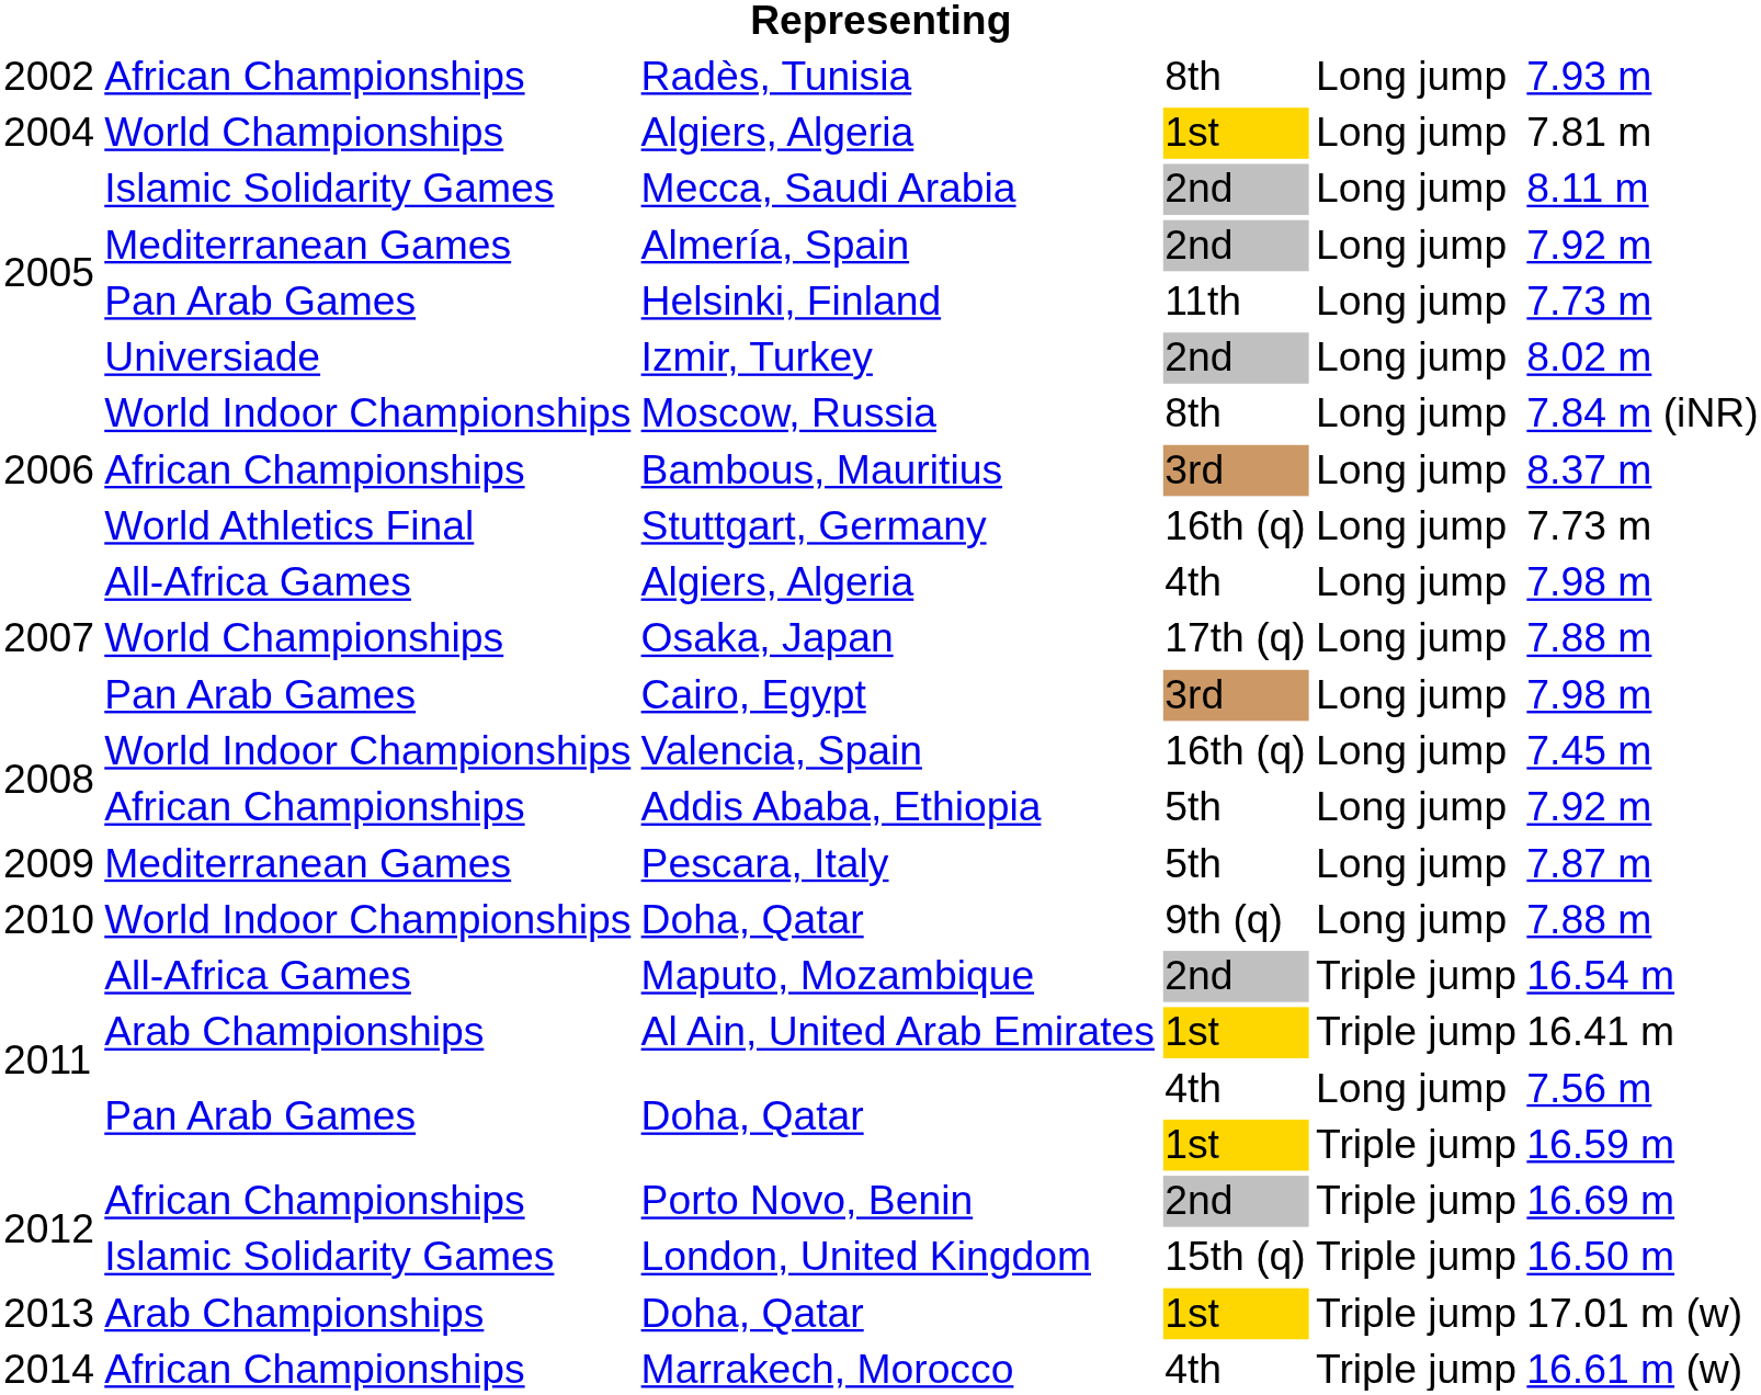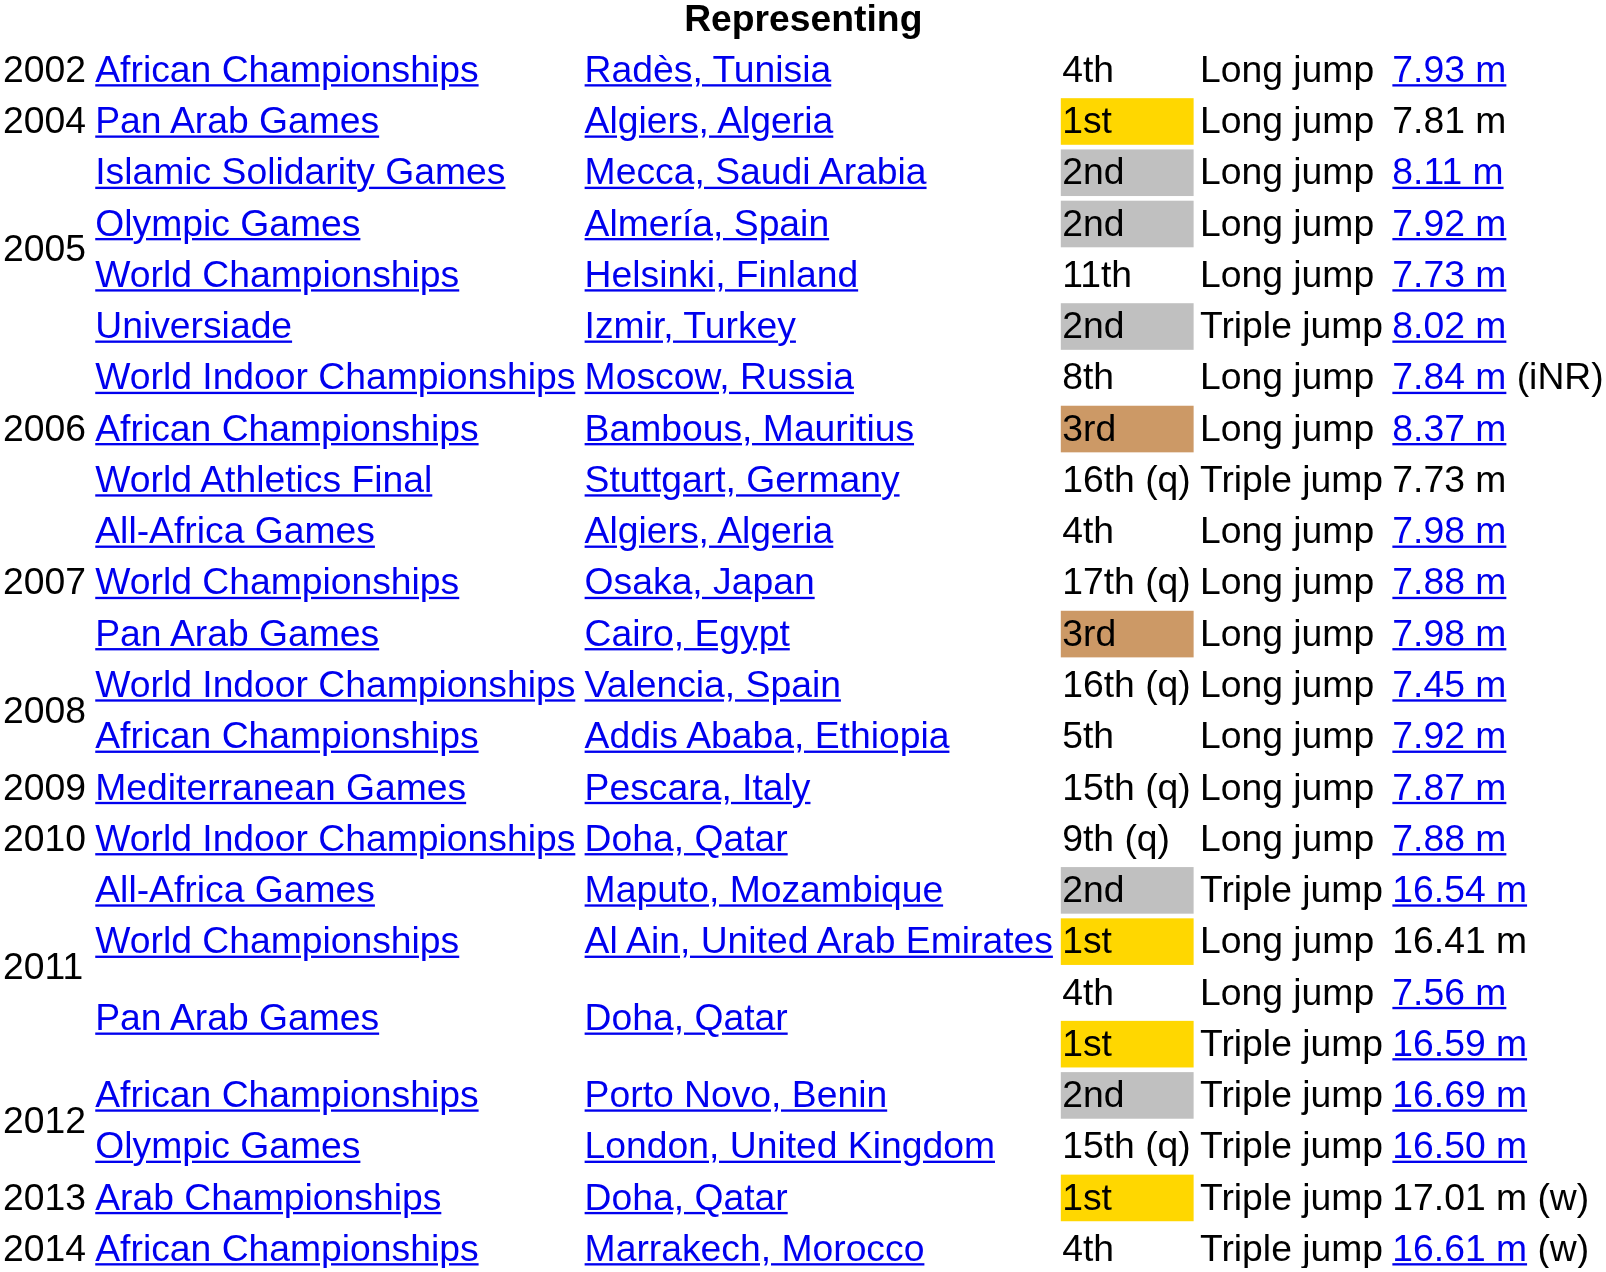 <table>
 <tr>
 <th colspan="6">Representing </th>
 </tr>
 <tr>
 <td>2002</td>
 <td><a href='#'>African Championships</a></td>
 <td><a href='#'>Radès, Tunisia</a></td>
-<td>8th</td>
+<td>4th</td>
 <td>Long jump</td>
 <td><a href='#'>7.93 m</a></td>
 </tr>
 <tr>
 <td>2004</td>
-<td><a href='#'>World Championships</a></td>
+<td><a href='#'>Pan Arab Games</a></td>
 <td><a href='#'>Algiers, Algeria</a></td>
 <td bgcolor="gold">1st</td>
 <td>Long jump</td>
 <td>7.81 m</td>
 </tr>
 <tr>
 <td rowspan=4>2005</td>
 <td><a href='#'>Islamic Solidarity Games</a></td>
 <td><a href='#'>Mecca, Saudi Arabia</a></td>
 <td bgcolor="silver">2nd</td>
 <td>Long jump</td>
 <td><a href='#'>8.11 m</a></td>
 </tr>
 <tr>
-<td><a href='#'>Mediterranean Games</a></td>
+<td><a href='#'>Olympic Games</a></td>
 <td><a href='#'>Almería, Spain</a></td>
 <td bgcolor="silver">2nd</td>
 <td>Long jump</td>
 <td><a href='#'>7.92 m</a></td>
 </tr>
 <tr>
-<td><a href='#'>Pan Arab Games</a></td>
+<td><a href='#'>World Championships</a></td>
 <td><a href='#'>Helsinki, Finland</a></td>
 <td>11th</td>
 <td>Long jump</td>
 <td><a href='#'>7.73 m</a></td>
 </tr>
 <tr>
 <td><a href='#'>Universiade</a></td>
 <td><a href='#'>Izmir, Turkey</a></td>
 <td bgcolor="silver">2nd</td>
-<td>Long jump</td>
+<td>Triple jump</td>
 <td><a href='#'>8.02 m</a></td>
 </tr>
 <tr>
 <td rowspan=3>2006</td>
 <td><a href='#'>World Indoor Championships</a></td>
 <td><a href='#'>Moscow, Russia</a></td>
 <td>8th</td>
 <td>Long jump</td>
 <td><a href='#'>7.84 m</a> (iNR)</td>
 </tr>
 <tr>
 <td><a href='#'>African Championships</a></td>
 <td><a href='#'>Bambous, Mauritius</a></td>
 <td bgcolor="cc9966">3rd</td>
 <td>Long jump</td>
 <td><a href='#'>8.37 m</a></td>
 </tr>
 <tr>
 <td><a href='#'>World Athletics Final</a></td>
 <td><a href='#'>Stuttgart, Germany</a></td>
 <td>16th (q)</td>
-<td>Long jump</td>
+<td>Triple jump</td>
 <td>7.73 m</td>
 </tr>
 <tr>
 <td rowspan=3>2007</td>
 <td><a href='#'>All-Africa Games</a></td>
 <td><a href='#'>Algiers, Algeria</a></td>
 <td>4th</td>
 <td>Long jump</td>
 <td><a href='#'>7.98 m</a></td>
 </tr>
 <tr>
 <td><a href='#'>World Championships</a></td>
 <td><a href='#'>Osaka, Japan</a></td>
 <td>17th (q)</td>
 <td>Long jump</td>
 <td><a href='#'>7.88 m</a></td>
 </tr>
 <tr>
 <td><a href='#'>Pan Arab Games</a></td>
 <td><a href='#'>Cairo, Egypt</a></td>
 <td bgcolor="cc9966">3rd</td>
 <td>Long jump</td>
 <td><a href='#'>7.98 m</a></td>
 </tr>
 <tr>
 <td rowspan=2>2008</td>
 <td><a href='#'>World Indoor Championships</a></td>
 <td><a href='#'>Valencia, Spain</a></td>
 <td>16th (q)</td>
 <td>Long jump</td>
 <td><a href='#'>7.45 m</a></td>
 </tr>
 <tr>
 <td><a href='#'>African Championships</a></td>
 <td><a href='#'>Addis Ababa, Ethiopia</a></td>
 <td>5th</td>
 <td>Long jump</td>
 <td><a href='#'>7.92 m</a></td>
 </tr>
 <tr>
 <td>2009</td>
 <td><a href='#'>Mediterranean Games</a></td>
 <td><a href='#'>Pescara, Italy</a></td>
-<td>5th</td>
+<td>15th (q)</td>
 <td>Long jump</td>
 <td><a href='#'>7.87 m</a></td>
 </tr>
 <tr>
 <td>2010</td>
 <td><a href='#'>World Indoor Championships</a></td>
 <td><a href='#'>Doha, Qatar</a></td>
 <td>9th (q)</td>
 <td>Long jump</td>
 <td><a href='#'>7.88 m</a></td>
 </tr>
 <tr>
 <td rowspan=4>2011</td>
 <td><a href='#'>All-Africa Games</a></td>
 <td><a href='#'>Maputo, Mozambique</a></td>
 <td bgcolor="silver">2nd</td>
 <td>Triple jump</td>
 <td><a href='#'>16.54 m</a></td>
 </tr>
 <tr>
-<td><a href='#'>Arab Championships</a></td>
+<td><a href='#'>World Championships</a></td>
 <td><a href='#'>Al Ain, United Arab Emirates</a></td>
 <td bgcolor="gold">1st</td>
-<td>Triple jump</td>
+<td>Long jump</td>
 <td>16.41 m</td>
 </tr>
 <tr>
 <td rowspan=2><a href='#'>Pan Arab Games</a></td>
 <td rowspan=2><a href='#'>Doha, Qatar</a></td>
 <td>4th</td>
 <td>Long jump</td>
 <td><a href='#'>7.56 m</a></td>
 </tr>
 <tr>
 <td bgcolor="gold">1st</td>
 <td>Triple jump</td>
 <td><a href='#'>16.59 m</a></td>
 </tr>
 <tr>
 <td rowspan=2>2012</td>
 <td><a href='#'>African Championships</a></td>
 <td><a href='#'>Porto Novo, Benin</a></td>
 <td bgcolor="silver">2nd</td>
 <td>Triple jump</td>
 <td><a href='#'>16.69 m</a></td>
 </tr>
 <tr>
-<td><a href='#'>Islamic Solidarity Games</a></td>
+<td><a href='#'>Olympic Games</a></td>
 <td><a href='#'>London, United Kingdom</a></td>
 <td>15th (q)</td>
 <td>Triple jump</td>
 <td><a href='#'>16.50 m</a></td>
 </tr>
 <tr>
 <td>2013</td>
 <td><a href='#'>Arab Championships</a></td>
 <td><a href='#'>Doha, Qatar</a></td>
 <td bgcolor="gold">1st</td>
 <td>Triple jump</td>
 <td>17.01 m (w)</td>
 </tr>
 <tr>
 <td>2014</td>
 <td><a href='#'>African Championships</a></td>
 <td><a href='#'>Marrakech, Morocco</a></td>
 <td>4th</td>
 <td>Triple jump</td>
 <td><a href='#'>16.61 m</a> (w)</td>
 </tr>
 </table>
